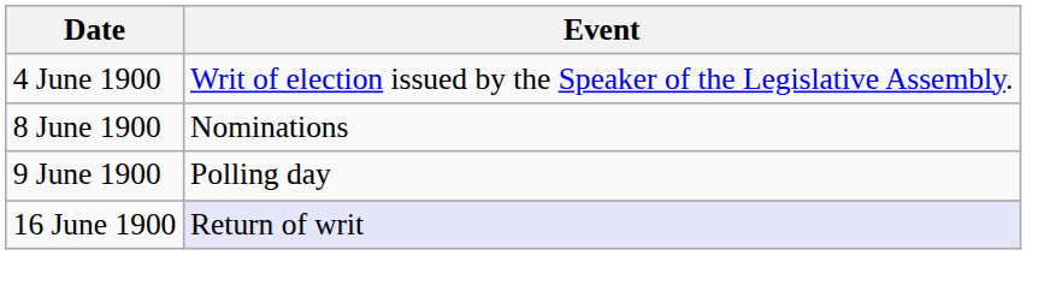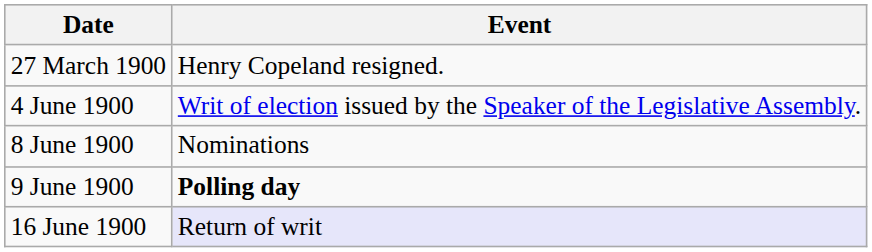 <table class="wikitable">
 <tr>
 <th>Date</th>
 <th>Event</th>
+</tr>
+<tr>
+<td>27 March 1900</td>
+<td>Henry Copeland resigned.</td>
 </tr>
 <tr>
 <td>4 June 1900</td>
 <td><a href='#'>Writ of election</a> issued by the <a href='#'>Speaker of the Legislative Assembly</a>.</td>
 </tr>
 <tr>
 <td>8 June 1900</td>
 <td>Nominations</td>
 </tr>
 <tr>
 <td>9 June 1900</td>
-<td>Polling day</td>
+<td><strong>Polling day</strong></td>
 </tr>
 <tr>
 <td>16 June 1900</td>
 <td style="background: lavender;">Return of writ</td>
 </tr>
 </table>
